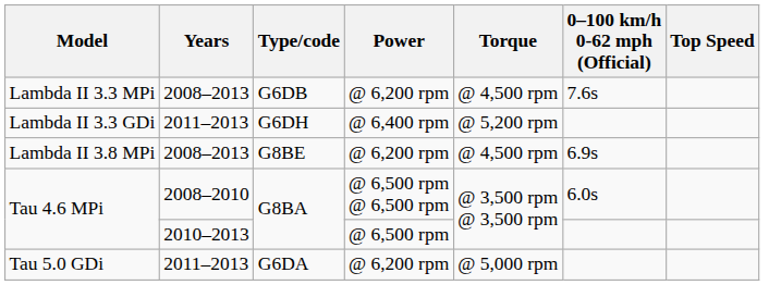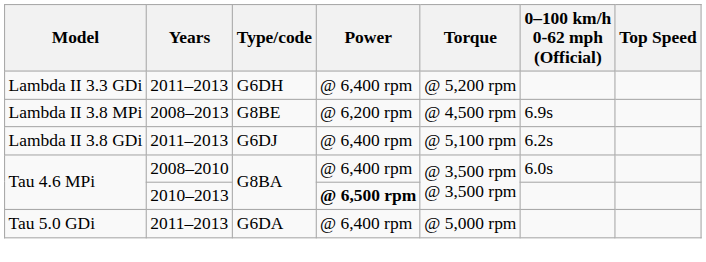 <table class="wikitable sortable collapsible">
 <tr>
 <th>Model</th>
 <th>Years</th>
 <th>Type/code</th>
 <th>Power</th>
 <th>Torque</th>
 <th>0–100 km/h<br>0-62 mph<br>(Official)</th>
 <th>Top Speed</th>
-</tr>
-<tr>
-<td>Lambda II 3.3 MPi</td>
-<td>2008–2013</td>
-<td> G6DB</td>
-<td> @ 6,200 rpm</td>
-<td> @ 4,500 rpm</td>
-<td>7.6s</td>
-<td></td>
 </tr>
 <tr>
 <td>Lambda II 3.3 GDi</td>
 <td>2011–2013</td>
 <td> G6DH</td>
 <td> @ 6,400 rpm</td>
 <td> @ 5,200 rpm</td>
 <td></td>
 <td></td>
 </tr>
 <tr>
 <td>Lambda II 3.8 MPi</td>
 <td>2008–2013</td>
 <td> G8BE</td>
 <td> @ 6,200 rpm</td>
 <td> @ 4,500 rpm</td>
 <td>6.9s</td>
 <td></td>
 </tr>
 <tr>
+<td>Lambda II 3.8 GDi</td>
+<td>2011–2013</td>
+<td> G6DJ</td>
+<td> @ 6,400 rpm</td>
+<td> @ 5,100 rpm</td>
+<td>6.2s</td>
+<td></td>
+</tr>
+<tr>
 <td rowspan=2>Tau 4.6 MPi</td>
 <td>2008–2010</td>
 <td rowspan=2> G8BA</td>
-<td> @ 6,500 rpm<br> @ 6,500 rpm</td>
+<td> @ 6,400 rpm</td>
 <td rowspan=2> @ 3,500 rpm<br> @ 3,500 rpm</td>
 <td>6.0s</td>
 <td></td>
 </tr>
 <tr>
 <td>2010–2013</td>
-<td> @ 6,500 rpm</td>
+<td><strong> @ 6,500 rpm</strong></td>
 <td></td>
 <td></td>
 </tr>
 <tr>
 <td>Tau 5.0 GDi</td>
 <td>2011–2013</td>
 <td> G6DA</td>
-<td> @ 6,200 rpm</td>
+<td> @ 6,400 rpm</td>
 <td> @ 5,000 rpm</td>
 <td></td>
 <td></td>
 </tr>
 </table>
